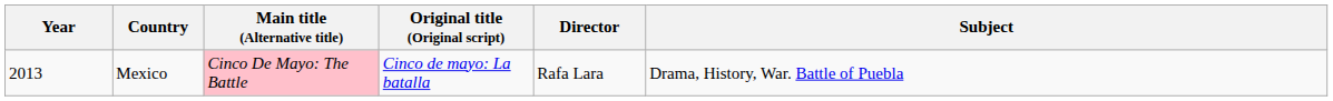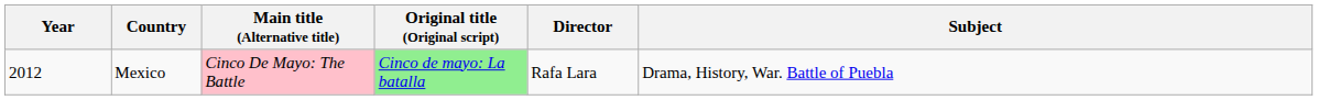 <table class="wikitable sortable" style="width:100%;">
 <tr>
 <th>Year</th>
 <th width= 80>Country</th>
 <th class="unsortable" style="width:160px;">Main title<br><small>(Alternative title)</small></th>
 <th class="unsortable" style="width:140px;">Original title<br><small>(Original script)</small></th>
 <th width=100>Director</th>
 <th class="unsortable">Subject</th>
 </tr>
 <tr>
-<td>2013</td>
+<td>2012</td>
 <td>Mexico</td>
 <td style="background: pink;"><em>Cinco De Mayo: The Battle</em></td>
-<td><em><a href='#'>Cinco de mayo: La batalla</a></em></td>
+<td style="background: lightgreen;"><em><a href='#'>Cinco de mayo: La batalla</a></em></td>
 <td>Rafa Lara</td>
 <td>Drama, History, War. <a href='#'>Battle of Puebla</a></td>
 </tr>
 </table>
